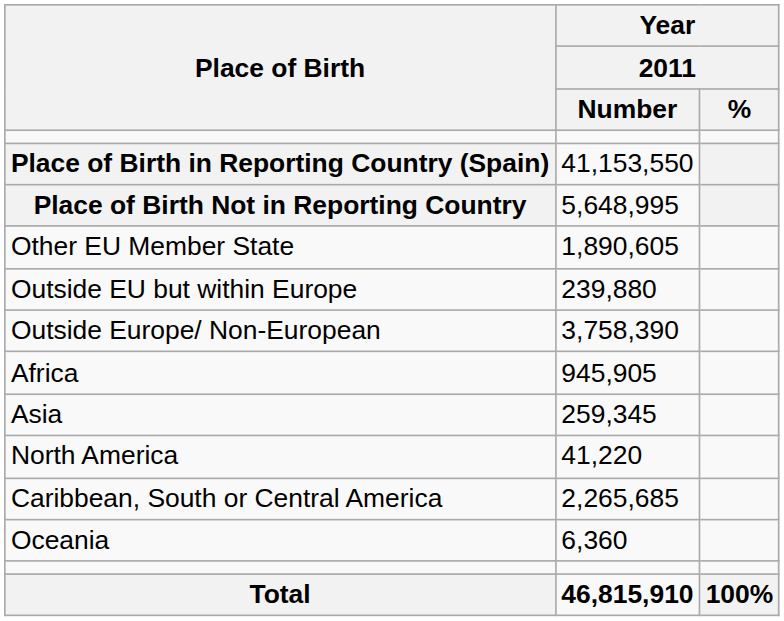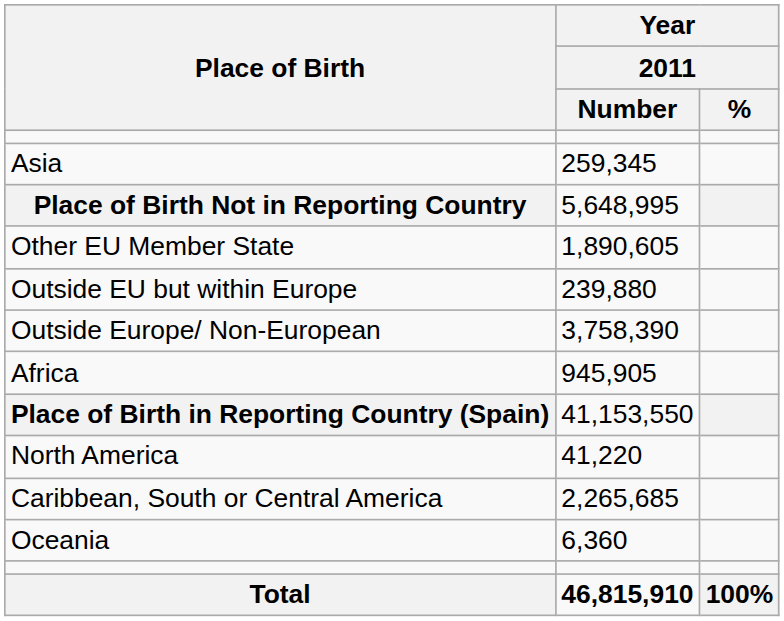 <table class="wikitable sortable mw-collapsible">
 <tr>
 <th rowspan="3">Place of Birth</th>
 <th colspan="2">Year</th>
 </tr>
 <tr>
 <th colspan="2">2011</th>
 </tr>
 <tr>
 <th>Number</th>
 <th>%</th>
 </tr>
 <tr>
 <td></td>
 <td></td>
 <td></td>
 </tr>
 <tr>
-<th>Place of Birth in Reporting Country (Spain)</th>
-<td>41,153,550</td>
-<th></th>
+<td>Asia</td>
+<td>259,345</td>
+<td></td>
 </tr>
 <tr>
 <th>Place of Birth Not in Reporting Country</th>
 <td>5,648,995</td>
 <th></th>
 </tr>
 <tr>
 <td>Other EU Member State</td>
 <td>1,890,605</td>
 <td></td>
 </tr>
 <tr>
 <td>Outside EU but within Europe</td>
 <td>239,880</td>
 <td></td>
 </tr>
 <tr>
 <td>Outside Europe/ Non-European</td>
 <td>3,758,390</td>
 <td></td>
 </tr>
 <tr>
 <td>Africa</td>
 <td>945,905</td>
 <td></td>
 </tr>
 <tr>
-<td>Asia</td>
-<td>259,345</td>
-<td></td>
+<th>Place of Birth in Reporting Country (Spain)</th>
+<td>41,153,550</td>
+<th></th>
 </tr>
 <tr>
 <td>North America</td>
 <td>41,220</td>
 <td></td>
 </tr>
 <tr>
 <td>Caribbean, South or Central America</td>
 <td>2,265,685</td>
 <td></td>
 </tr>
 <tr>
 <td>Oceania</td>
 <td>6,360</td>
 <td></td>
 </tr>
 <tr>
 <td></td>
 <td></td>
 <td></td>
 </tr>
 <tr>
 <th>Total</th>
 <td><strong>46,815,910</strong></td>
 <th>100%</th>
 </tr>
 </table>
